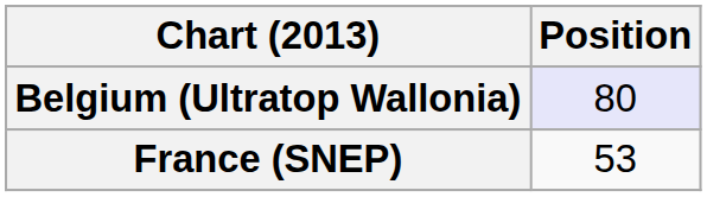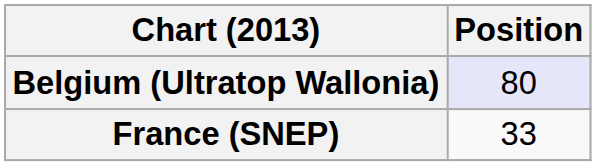 <table class="wikitable sortable plainrowheaders" style="text-align:center">
 <tr>
 <th scope="col">Chart (2013)</th>
 <th scope="col">Position</th>
 </tr>
 <tr>
 <th scope="row">Belgium (Ultratop Wallonia)</th>
 <td style="background: lavender;">80</td>
 </tr>
 <tr>
 <th scope="row">France (SNEP)</th>
-<td>53</td>
+<td>33</td>
 </tr>
 </table>
